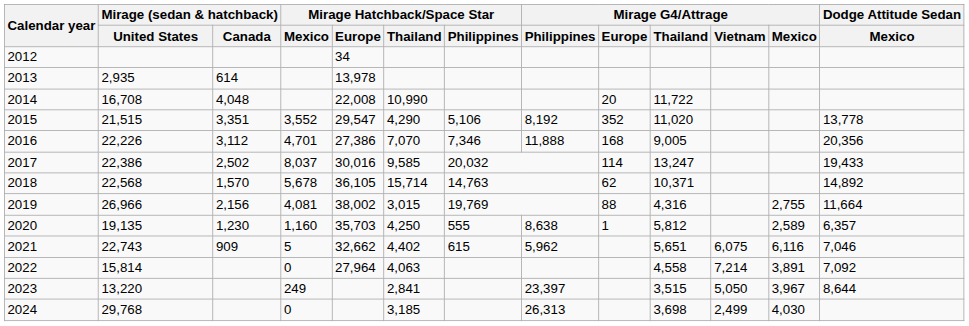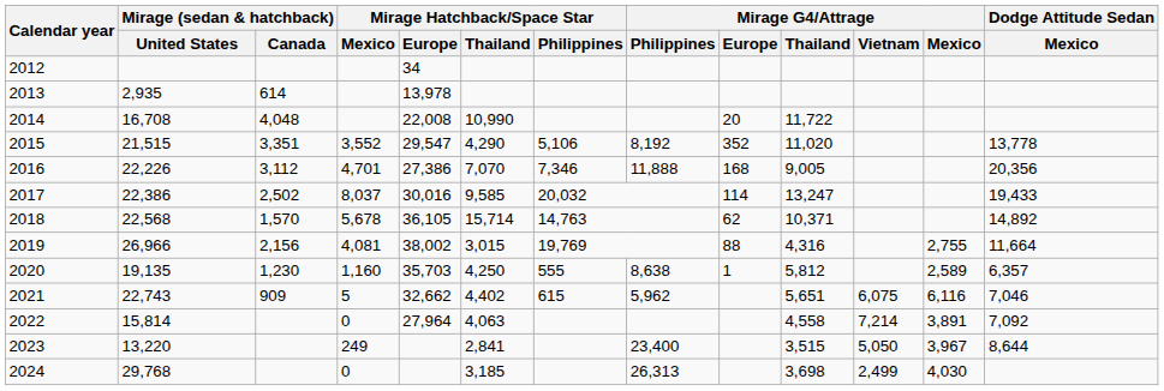 <table class="wikitable">
 <tr>
 <th rowspan="2">Calendar year</th>
 <th colspan="2" align="center">Mirage (sedan & hatchback)</th>
 <th colspan="4">Mirage Hatchback/Space Star</th>
 <th colspan="5">Mirage G4/Attrage</th>
 <th>Dodge Attitude Sedan</th>
 </tr>
 <tr>
 <th>United States</th>
 <th>Canada</th>
 <th>Mexico</th>
 <th>Europe</th>
 <th>Thailand</th>
 <th>Philippines</th>
 <th>Philippines</th>
 <th>Europe</th>
 <th>Thailand</th>
 <th>Vietnam</th>
 <th align="center">Mexico</th>
 <th>Mexico</th>
 </tr>
 <tr>
 <td>2012</td>
 <td></td>
 <td></td>
 <td></td>
 <td>34</td>
 <td></td>
 <td></td>
 <td></td>
 <td></td>
 <td></td>
 <td></td>
 <td></td>
 <td></td>
 </tr>
 <tr>
 <td>2013</td>
 <td>2,935</td>
 <td>614</td>
 <td></td>
 <td>13,978</td>
 <td></td>
 <td></td>
 <td></td>
 <td></td>
 <td></td>
 <td></td>
 <td></td>
 <td></td>
 </tr>
 <tr>
 <td>2014</td>
 <td>16,708</td>
 <td>4,048</td>
 <td></td>
 <td>22,008</td>
 <td>10,990</td>
 <td></td>
 <td></td>
 <td>20</td>
 <td>11,722</td>
 <td></td>
 <td></td>
 <td></td>
 </tr>
 <tr>
 <td>2015</td>
 <td>21,515</td>
 <td>3,351</td>
 <td>3,552</td>
 <td>29,547</td>
 <td>4,290</td>
 <td>5,106</td>
 <td>8,192</td>
 <td>352</td>
 <td>11,020</td>
 <td></td>
 <td></td>
 <td>13,778</td>
 </tr>
 <tr>
 <td>2016</td>
 <td>22,226</td>
 <td>3,112</td>
 <td>4,701</td>
 <td>27,386</td>
 <td>7,070</td>
 <td>7,346</td>
 <td>11,888</td>
 <td>168</td>
 <td>9,005</td>
 <td></td>
 <td></td>
 <td>20,356</td>
 </tr>
 <tr>
 <td>2017</td>
 <td>22,386</td>
 <td>2,502</td>
 <td>8,037</td>
 <td>30,016</td>
 <td>9,585</td>
 <td colspan="2">20,032</td>
 <td>114</td>
 <td>13,247</td>
 <td></td>
 <td></td>
 <td>19,433</td>
 </tr>
 <tr>
 <td>2018</td>
 <td>22,568</td>
 <td>1,570</td>
 <td>5,678</td>
 <td>36,105</td>
 <td>15,714</td>
 <td colspan="2">14,763</td>
 <td>62</td>
 <td>10,371</td>
 <td></td>
 <td></td>
 <td>14,892</td>
 </tr>
 <tr>
 <td>2019</td>
 <td>26,966</td>
 <td>2,156</td>
 <td>4,081</td>
 <td>38,002</td>
 <td>3,015</td>
 <td colspan="2">19,769</td>
 <td>88</td>
 <td>4,316</td>
 <td></td>
 <td>2,755</td>
 <td>11,664</td>
 </tr>
 <tr>
 <td>2020</td>
 <td>19,135</td>
 <td>1,230</td>
 <td>1,160</td>
 <td>35,703</td>
 <td>4,250</td>
 <td>555</td>
 <td>8,638</td>
 <td>1</td>
 <td>5,812</td>
 <td></td>
 <td>2,589</td>
 <td>6,357</td>
 </tr>
 <tr>
 <td>2021</td>
 <td>22,743</td>
 <td>909</td>
 <td>5</td>
 <td>32,662</td>
 <td>4,402</td>
 <td>615</td>
 <td>5,962</td>
 <td></td>
 <td>5,651</td>
 <td>6,075</td>
 <td>6,116</td>
 <td>7,046</td>
 </tr>
 <tr>
 <td>2022</td>
 <td>15,814</td>
 <td></td>
 <td>0</td>
 <td>27,964</td>
 <td>4,063</td>
 <td></td>
 <td></td>
 <td></td>
 <td>4,558</td>
 <td>7,214</td>
 <td>3,891</td>
 <td>7,092</td>
 </tr>
 <tr>
 <td>2023</td>
 <td>13,220</td>
 <td></td>
 <td>249</td>
 <td></td>
 <td>2,841</td>
 <td></td>
-<td>23,397</td>
+<td>23,400</td>
 <td></td>
 <td>3,515</td>
 <td>5,050</td>
 <td>3,967</td>
 <td>8,644</td>
 </tr>
 <tr>
 <td>2024</td>
 <td>29,768</td>
 <td></td>
 <td>0</td>
 <td></td>
 <td>3,185</td>
 <td></td>
 <td>26,313</td>
 <td></td>
 <td>3,698</td>
 <td>2,499</td>
 <td>4,030</td>
 <td></td>
 </tr>
 </table>
